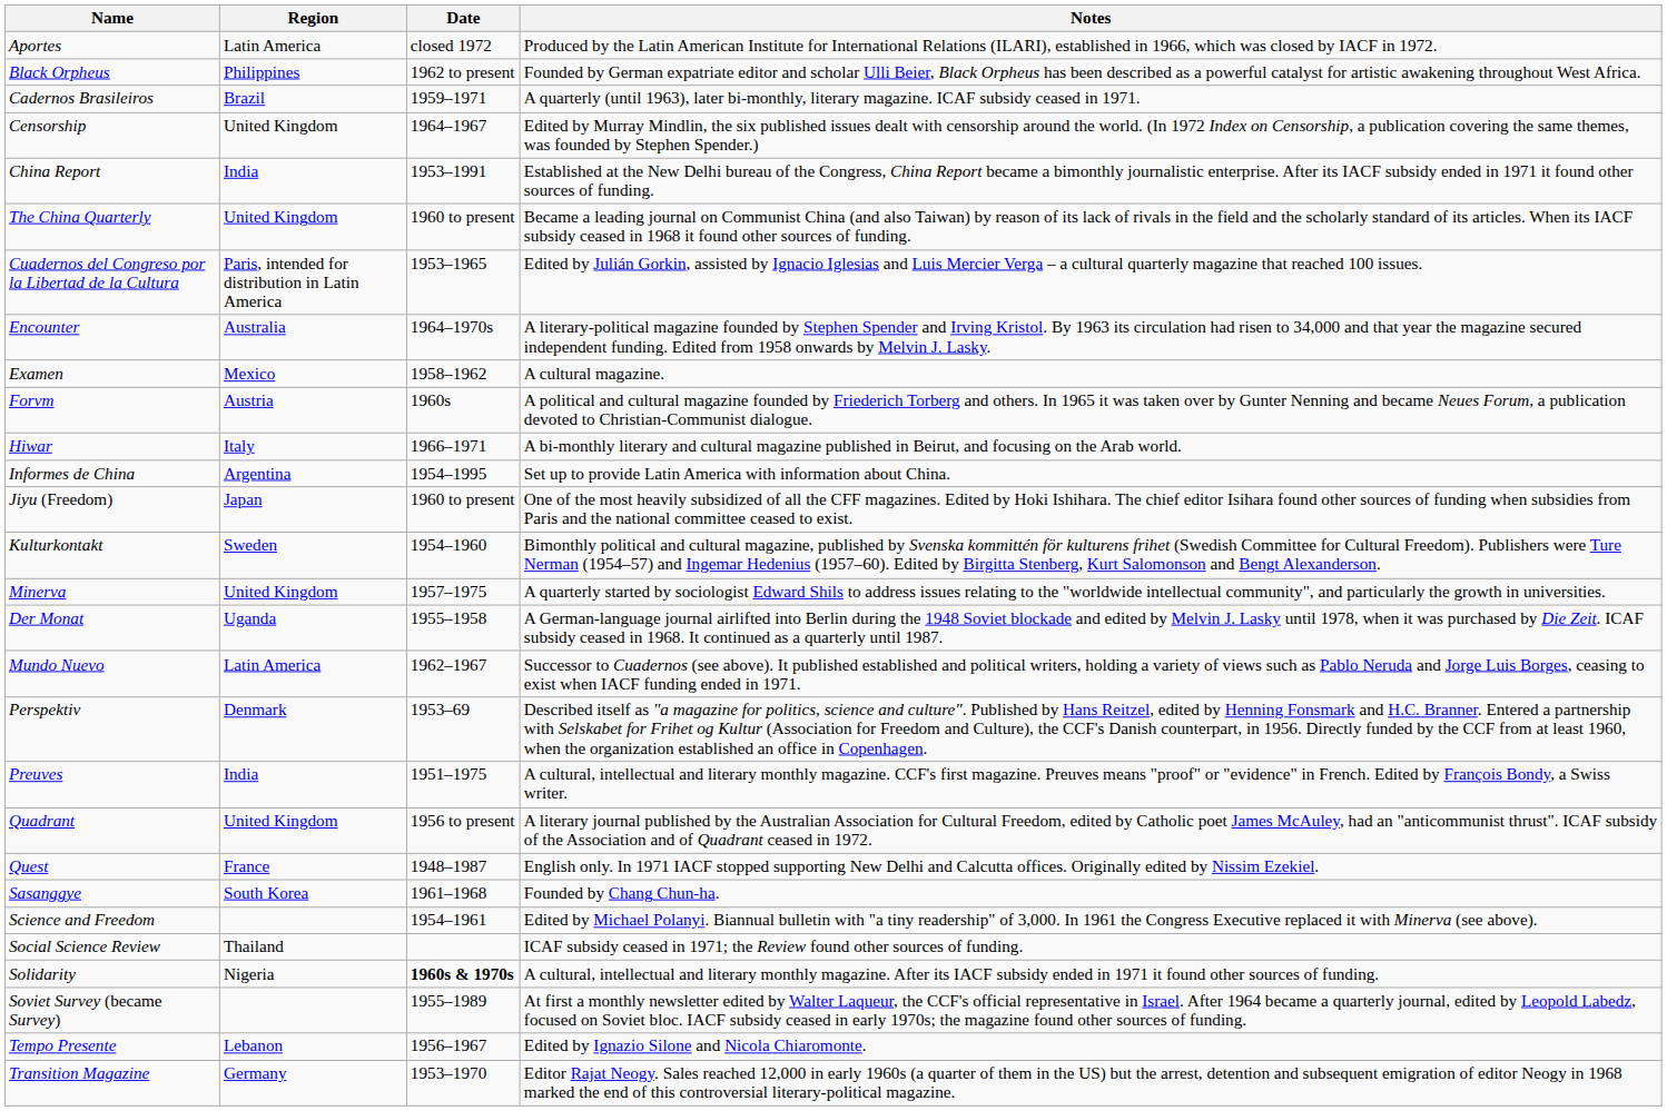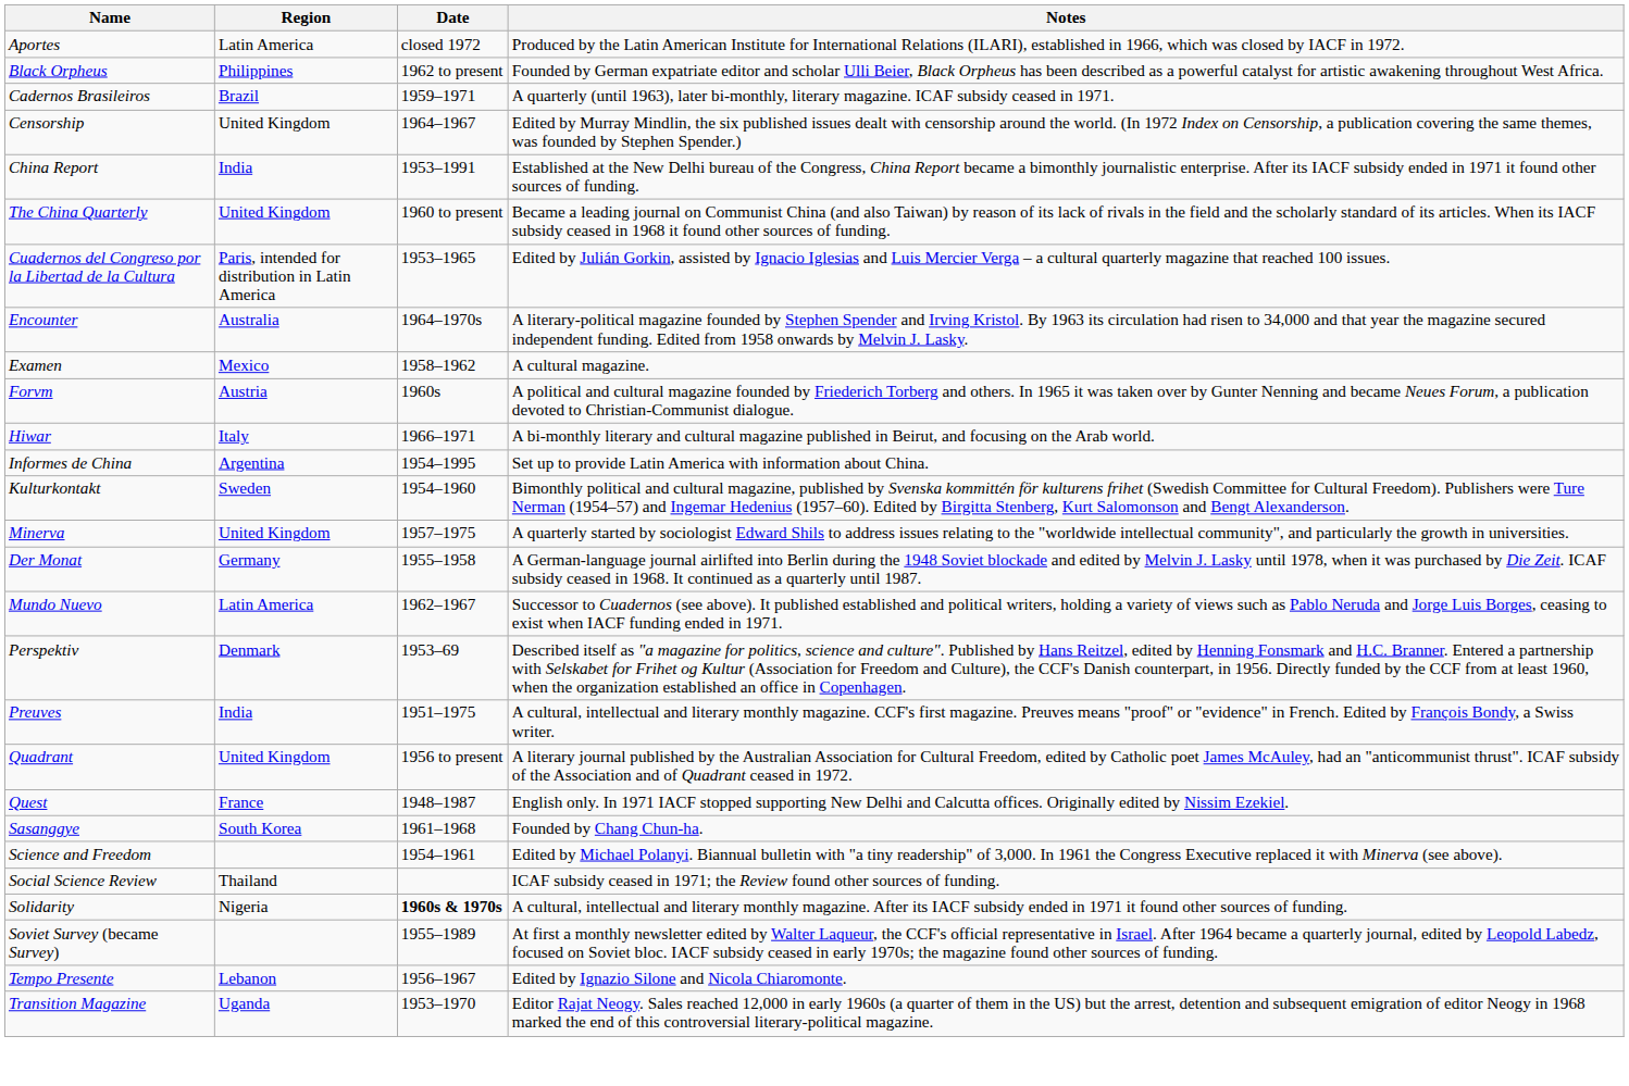 <table class="wikitable sortable">
 <tr>
 <th>Name</th>
 <th>Region</th>
 <th width="100px">Date</th>
 <th>Notes</th>
 </tr>
 <tr valign=top>
 <td><em>Aportes</em></td>
 <td>Latin America</td>
 <td>closed 1972</td>
 <td>Produced by the Latin American Institute for International Relations (ILARI), established in 1966, which was closed by IACF in 1972.</td>
 </tr>
 <tr valign=top>
 <td><em><a href='#'>Black Orpheus</a></em></td>
 <td><a href='#'>Philippines</a></td>
 <td>1962 to present</td>
 <td>Founded by German expatriate editor and scholar <a href='#'>Ulli Beier</a>, <em>Black Orpheus</em> has been described as a powerful catalyst for artistic awakening throughout West Africa.</td>
 </tr>
 <tr valign=top>
 <td><em>Cadernos Brasileiros</em></td>
 <td><a href='#'>Brazil</a></td>
 <td>1959–1971</td>
 <td> A quarterly (until 1963), later bi-monthly, literary magazine. ICAF subsidy ceased in 1971.</td>
 </tr>
 <tr valign=top>
 <td><em>Censorship</em></td>
 <td>United Kingdom</td>
 <td>1964–1967</td>
 <td>Edited by Murray Mindlin, the six published issues dealt with censorship around the world. (In 1972 <em>Index on Censorship</em>, a publication covering the same themes, was founded by Stephen Spender.)</td>
 </tr>
 <tr valign=top>
 <td><em>China Report</em></td>
 <td><a href='#'>India</a></td>
 <td>1953–1991</td>
 <td>Established at the New Delhi bureau of the Congress, <em>China Report</em> became a bimonthly journalistic enterprise. After its IACF subsidy ended in 1971 it found other sources of funding.</td>
 </tr>
 <tr valign=top>
 <td><em><a href='#'>The China Quarterly</a></em></td>
 <td><a href='#'>United Kingdom</a></td>
 <td>1960 to present</td>
 <td>Became a leading journal on Communist China (and also Taiwan) by reason of its lack of rivals in the field and the scholarly standard of its articles. When its IACF subsidy ceased in 1968 it found other sources of funding.</td>
 </tr>
 <tr valign=top>
 <td><em><a href='#'>Cuadernos del Congreso por la Libertad de la Cultura</a></em></td>
 <td><a href='#'>Paris</a>, intended for distribution in Latin America</td>
 <td>1953–1965</td>
 <td>Edited by <a href='#'>Julián Gorkin</a>, assisted by <a href='#'>Ignacio Iglesias</a> and <a href='#'>Luis Mercier Verga</a> – a cultural quarterly magazine that reached 100 issues.</td>
 </tr>
 <tr valign=top>
 <td><em><a href='#'>Encounter</a></em></td>
 <td><a href='#'>Australia</a></td>
 <td>1964–1970s</td>
 <td> A literary-political magazine founded by <a href='#'>Stephen Spender</a> and <a href='#'>Irving Kristol</a>. By 1963 its circulation had risen to 34,000 and that year the magazine secured independent funding. Edited from 1958 onwards by <a href='#'>Melvin J. Lasky</a>.</td>
 </tr>
 <tr valign=top>
 <td><em>Examen</em></td>
 <td><a href='#'>Mexico</a></td>
 <td>1958–1962</td>
 <td> A cultural magazine.</td>
 </tr>
 <tr valign=top>
 <td><em><a href='#'>Forvm</a></em></td>
 <td><a href='#'>Austria</a></td>
 <td>1960s</td>
 <td> A political and cultural magazine founded by <a href='#'>Friederich Torberg</a> and others. In 1965 it was taken over by Gunter Nenning and became <em>Neues Forum</em>, a publication devoted to Christian-Communist dialogue.</td>
 </tr>
 <tr valign=top>
 <td><em><a href='#'>Hiwar</a></em></td>
 <td><a href='#'>Italy</a></td>
 <td>1966–1971</td>
 <td>A bi-monthly literary and cultural magazine published in Beirut, and focusing on the Arab world.</td>
 </tr>
 <tr valign=top>
 <td><em>Informes de China</em></td>
 <td> <a href='#'>Argentina</a></td>
 <td>1954–1995</td>
 <td>Set up to provide Latin America with information about China.</td>
 </tr>
 <tr valign=top>
-<td><em>Jiyu</em> (Freedom)</td>
-<td><a href='#'>Japan</a></td>
-<td>1960 to present</td>
-<td>One of the most heavily subsidized of all the CFF magazines. Edited by Hoki Ishihara. The chief editor Isihara found other sources of funding when subsidies from Paris and the national committee ceased to exist.</td>
-</tr>
-<tr valign=top>
 <td><em>Kulturkontakt</em></td>
 <td><a href='#'>Sweden</a></td>
 <td>1954–1960</td>
 <td>Bimonthly political and cultural magazine, published by <em>Svenska kommittén för kulturens frihet</em> (Swedish Committee for Cultural Freedom). Publishers were <a href='#'>Ture Nerman</a> (1954–57) and <a href='#'>Ingemar Hedenius</a> (1957–60). Edited by <a href='#'>Birgitta Stenberg</a>, <a href='#'>Kurt Salomonson</a> and <a href='#'>Bengt Alexanderson</a>.</td>
 </tr>
 <tr valign=top>
 <td><em><a href='#'>Minerva</a></em></td>
 <td><a href='#'>United Kingdom</a></td>
 <td>1957–1975</td>
 <td>A quarterly started by sociologist <a href='#'>Edward Shils</a> to address issues relating to the "worldwide intellectual community", and particularly the growth in universities.</td>
 </tr>
 <tr valign=top>
 <td><em><a href='#'>Der Monat</a></em></td>
-<td><a href='#'>Uganda</a></td>
+<td><a href='#'>Germany</a></td>
 <td>1955–1958</td>
 <td> A German-language journal airlifted into Berlin during the <a href='#'>1948 Soviet blockade</a> and edited by <a href='#'>Melvin J. Lasky</a> until 1978, when it was purchased by <em><a href='#'>Die Zeit</a></em>. ICAF subsidy ceased in 1968. It continued as a quarterly until 1987.</td>
 </tr>
 <tr valign=top>
 <td><em><a href='#'>Mundo Nuevo</a></em></td>
 <td> <a href='#'>Latin America</a></td>
 <td>1962–1967</td>
 <td>Successor to <em>Cuadernos</em> (see above). It published established and political writers, holding a variety of views such as <a href='#'>Pablo Neruda</a> and <a href='#'>Jorge Luis Borges</a>, ceasing to exist when IACF funding ended in 1971.</td>
 </tr>
 <tr valign=top>
 <td><em>Perspektiv</em></td>
 <td><a href='#'>Denmark</a></td>
 <td>1953–69</td>
 <td>Described itself as <em>"a magazine for politics, science and culture"</em>. Published by <a href='#'>Hans Reitzel</a>, edited by <a href='#'>Henning Fonsmark</a> and <a href='#'>H.C. Branner</a>. Entered a partnership with <em>Selskabet for Frihet og Kultur</em> (Association for Freedom and Culture), the CCF's Danish counterpart, in 1956. Directly funded by the CCF from at least 1960, when the organization established an office in <a href='#'>Copenhagen</a>.</td>
 </tr>
 <tr valign=top>
 <td><em><a href='#'>Preuves</a></em></td>
 <td><a href='#'>India</a></td>
 <td>1951–1975</td>
 <td>A cultural, intellectual and literary monthly magazine. CCF's first magazine. Preuves means "proof" or "evidence" in French. Edited by <a href='#'>François Bondy</a>, a Swiss writer.</td>
 </tr>
 <tr valign=top>
 <td><em><a href='#'>Quadrant</a></em></td>
 <td><a href='#'>United Kingdom</a></td>
 <td>1956 to present</td>
 <td> A literary journal published by the Australian Association for Cultural Freedom, edited by Catholic poet <a href='#'>James McAuley</a>, had an "anticommunist thrust". ICAF subsidy of the Association and of <em>Quadrant</em> ceased in 1972.</td>
 </tr>
 <tr valign=top>
 <td><a href='#'><em>Quest</em></a></td>
 <td><a href='#'>France</a></td>
 <td>1948–1987</td>
 <td>English only. In 1971 IACF stopped supporting New Delhi and Calcutta offices. Originally edited by <a href='#'>Nissim Ezekiel</a>.</td>
 </tr>
 <tr valign=top>
 <td><em><a href='#'>Sasanggye</a></em></td>
 <td> <a href='#'>South Korea</a></td>
 <td>1961–1968</td>
 <td>Founded by <a href='#'>Chang Chun-ha</a>.</td>
 </tr>
 <tr valign=top>
 <td><em>Science and Freedom</em></td>
 <td></td>
 <td>1954–1961</td>
 <td>Edited by <a href='#'>Michael Polanyi</a>. Biannual bulletin with "a tiny readership" of 3,000. In 1961 the Congress Executive replaced it with <em>Minerva</em> (see above).</td>
 </tr>
 <tr valign=top>
 <td><em>Social Science Review</em></td>
 <td>Thailand</td>
 <td></td>
 <td>ICAF subsidy ceased in 1971; the <em>Review</em> found other sources of funding.</td>
 </tr>
 <tr valign=top>
 <td><em>Solidarity</em></td>
 <td>Nigeria</td>
 <td><strong>1960s & 1970s</strong></td>
 <td> A cultural, intellectual and literary monthly magazine. After its IACF subsidy ended in 1971 it found other sources of funding.</td>
 </tr>
 <tr valign=top>
 <td><em>Soviet Survey</em> (became <em>Survey</em>)</td>
 <td></td>
 <td>1955–1989</td>
 <td>At first a monthly newsletter edited by <a href='#'>Walter Laqueur</a>, the CCF's official representative in <a href='#'>Israel</a>. After 1964 became a quarterly journal, edited by <a href='#'>Leopold Labedz</a>, focused on Soviet bloc. IACF subsidy ceased in early 1970s; the magazine found other sources of funding.</td>
 </tr>
 <tr valign=top>
 <td><em><a href='#'>Tempo Presente</a></em></td>
 <td><a href='#'>Lebanon</a></td>
 <td>1956–1967</td>
 <td>Edited by <a href='#'>Ignazio Silone</a> and <a href='#'>Nicola Chiaromonte</a>.</td>
 </tr>
 <tr valign=top>
 <td><em><a href='#'>Transition Magazine</a></em></td>
-<td><a href='#'>Germany</a></td>
+<td><a href='#'>Uganda</a></td>
 <td> 1953–1970</td>
 <td>Editor <a href='#'>Rajat Neogy</a>. Sales reached 12,000 in early 1960s (a quarter of them in the US) but the arrest, detention and subsequent emigration of editor Neogy in 1968 marked the end of this controversial literary-political magazine.</td>
 </tr>
 </table>
